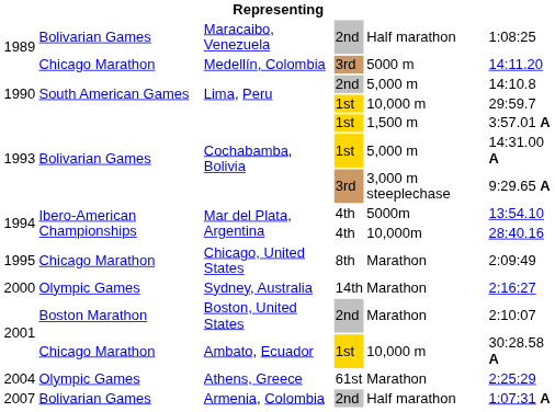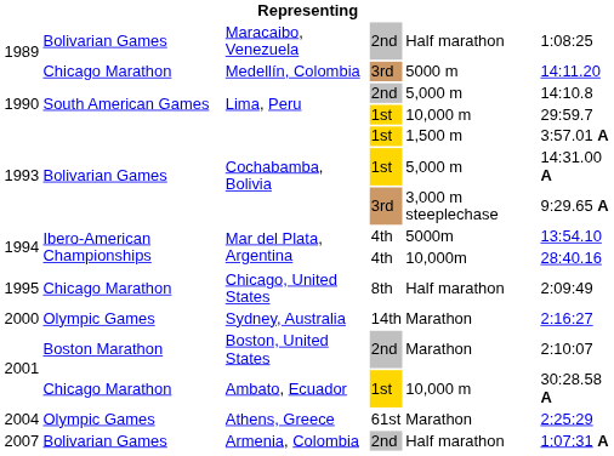 <table>
 <tr>
 <th colspan="6">Representing </th>
 </tr>
 <tr>
 <td rowspan=2>1989</td>
 <td><a href='#'>Bolivarian Games</a></td>
 <td><a href='#'>Maracaibo</a>, <a href='#'>Venezuela</a></td>
 <td bgcolor=silver>2nd</td>
 <td>Half marathon</td>
 <td>1:08:25</td>
 </tr>
 <tr>
 <td><a href='#'>Chicago Marathon</a></td>
 <td><a href='#'>Medellín, Colombia</a></td>
 <td bgcolor=cc9966>3rd</td>
 <td>5000 m</td>
 <td><a href='#'>14:11.20</a></td>
 </tr>
 <tr>
 <td rowspan = "2">1990</td>
 <td rowspan = "2"><a href='#'>South American Games</a></td>
 <td rowspan = "2"><a href='#'>Lima</a>, <a href='#'>Peru</a></td>
 <td bgcolor=silver>2nd</td>
 <td>5,000 m</td>
 <td>14:10.8</td>
 </tr>
 <tr>
 <td bgcolor=gold>1st</td>
 <td>10,000 m</td>
 <td>29:59.7</td>
 </tr>
 <tr>
 <td rowspan = "3">1993</td>
 <td rowspan = "3"><a href='#'>Bolivarian Games</a></td>
 <td rowspan = "3"><a href='#'>Cochabamba</a>, <a href='#'>Bolivia</a></td>
 <td bgcolor=gold>1st</td>
 <td>1,500 m</td>
 <td>3:57.01 <strong>A</strong></td>
 </tr>
 <tr>
 <td bgcolor=gold>1st</td>
 <td>5,000 m</td>
 <td>14:31.00 <strong>A</strong></td>
 </tr>
 <tr>
 <td bgcolor=cc9966>3rd</td>
 <td>3,000 m steeplechase</td>
 <td>9:29.65 <strong>A</strong></td>
 </tr>
 <tr>
 <td rowspan=2>1994</td>
 <td rowspan=2><a href='#'>Ibero-American Championships</a></td>
 <td rowspan=2><a href='#'>Mar del Plata</a>, <a href='#'>Argentina</a></td>
 <td>4th</td>
 <td>5000m</td>
 <td><a href='#'>13:54.10</a></td>
 </tr>
 <tr>
 <td>4th</td>
 <td>10,000m</td>
 <td><a href='#'>28:40.16</a></td>
 </tr>
 <tr>
 <td>1995</td>
 <td><a href='#'>Chicago Marathon</a></td>
 <td><a href='#'>Chicago, United States</a></td>
 <td>8th</td>
-<td>Marathon</td>
+<td>Half marathon</td>
 <td>2:09:49</td>
 </tr>
 <tr>
 <td>2000</td>
 <td><a href='#'>Olympic Games</a></td>
 <td><a href='#'>Sydney, Australia</a></td>
 <td>14th</td>
 <td>Marathon</td>
 <td><a href='#'>2:16:27</a></td>
 </tr>
 <tr>
 <td rowspan = "2">2001</td>
 <td><a href='#'>Boston Marathon</a></td>
 <td><a href='#'>Boston, United States</a></td>
 <td bgcolor="silver">2nd</td>
 <td>Marathon</td>
 <td>2:10:07</td>
 </tr>
 <tr>
 <td><a href='#'>Chicago Marathon</a></td>
 <td><a href='#'>Ambato</a>, <a href='#'>Ecuador</a></td>
 <td bgcolor=gold>1st</td>
 <td>10,000 m</td>
 <td>30:28.58 <strong>A</strong></td>
 </tr>
 <tr>
 <td>2004</td>
 <td><a href='#'>Olympic Games</a></td>
 <td><a href='#'>Athens, Greece</a></td>
 <td>61st</td>
 <td>Marathon</td>
 <td><a href='#'>2:25:29</a></td>
 </tr>
 <tr>
 <td>2007</td>
 <td><a href='#'>Bolivarian Games</a></td>
 <td><a href='#'>Armenia</a>, <a href='#'>Colombia</a></td>
 <td bgcolor=silver>2nd</td>
 <td>Half marathon</td>
 <td><a href='#'>1:07:31</a> <strong>A</strong></td>
 </tr>
 </table>
